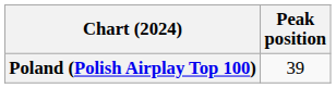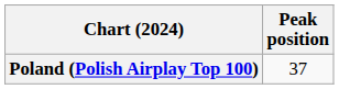 <table class="wikitable plainrowheaders" style="text-align:center">
 <tr>
 <th scope="col">Chart (2024)</th>
 <th scope="col">Peak<br>position</th>
 </tr>
 <tr>
 <th scope="row">Poland (<a href='#'>Polish Airplay Top 100</a>)</th>
-<td>39</td>
+<td>37</td>
 </tr>
 </table>
